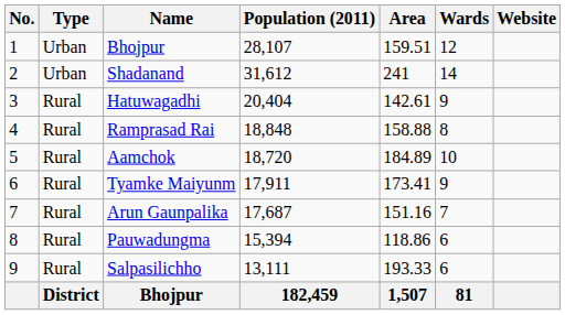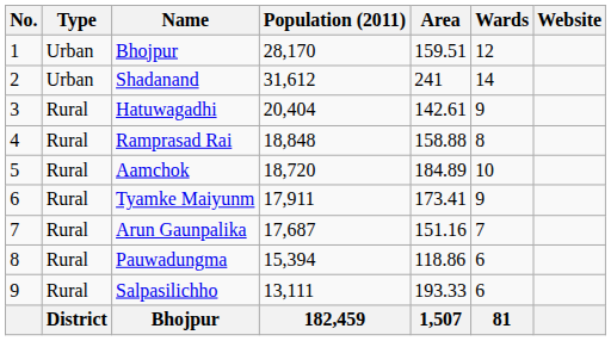 <table class="wikitable">
 <tr>
 <th>No.</th>
 <th>Type</th>
 <th>Name</th>
 <th>Population (2011)</th>
 <th>Area</th>
 <th>Wards</th>
 <th>Website</th>
 </tr>
 <tr>
 <td>1</td>
 <td>Urban</td>
 <td><a href='#'>Bhojpur</a></td>
-<td>28,107</td>
+<td>28,170</td>
 <td>159.51</td>
 <td>12</td>
 <td></td>
 </tr>
 <tr>
 <td>2</td>
 <td>Urban</td>
 <td><a href='#'>Shadanand</a></td>
 <td>31,612</td>
 <td>241</td>
 <td>14</td>
 <td></td>
 </tr>
 <tr>
 <td>3</td>
 <td>Rural</td>
 <td><a href='#'>Hatuwagadhi</a></td>
 <td>20,404</td>
 <td>142.61</td>
 <td>9</td>
 <td></td>
 </tr>
 <tr>
 <td>4</td>
 <td>Rural</td>
 <td><a href='#'>Ramprasad Rai</a></td>
 <td>18,848</td>
 <td>158.88</td>
 <td>8</td>
 <td></td>
 </tr>
 <tr>
 <td>5</td>
 <td>Rural</td>
 <td><a href='#'>Aamchok</a></td>
 <td>18,720</td>
 <td>184.89</td>
 <td>10</td>
 <td></td>
 </tr>
 <tr>
 <td>6</td>
 <td>Rural</td>
 <td><a href='#'>Tyamke Maiyunm</a></td>
 <td>17,911</td>
 <td>173.41</td>
 <td>9</td>
 <td></td>
 </tr>
 <tr>
 <td>7</td>
 <td>Rural</td>
 <td><a href='#'>Arun Gaunpalika</a></td>
 <td>17,687</td>
 <td>151.16</td>
 <td>7</td>
 <td></td>
 </tr>
 <tr>
 <td>8</td>
 <td>Rural</td>
 <td><a href='#'>Pauwadungma</a></td>
 <td>15,394</td>
 <td>118.86</td>
 <td>6</td>
 <td></td>
 </tr>
 <tr>
 <td>9</td>
 <td>Rural</td>
 <td><a href='#'>Salpasilichho</a></td>
 <td>13,111</td>
 <td>193.33</td>
 <td>6</td>
 <td></td>
 </tr>
 <tr>
 <th></th>
 <th>District</th>
 <th>Bhojpur</th>
 <th>182,459</th>
 <th>1,507</th>
 <th>81</th>
 <th></th>
 </tr>
 </table>
